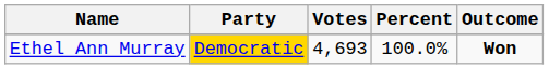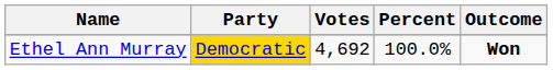 <table class=wikitable style="text-align:center">
 <tr>
 <th>Name</th>
 <th>Party</th>
 <th>Votes</th>
 <th>Percent</th>
 <th>Outcome</th>
 </tr>
 <tr>
 </tr>
 <tr>
 <td align=left><a href='#'>Ethel Ann Murray</a></td>
 <td style="background: gold;"><a href='#'>Democratic</a></td>
-<td>4,693</td>
+<td>4,692</td>
 <td>100.0%</td>
 <td><strong>Won</strong></td>
 </tr>
 </table>
